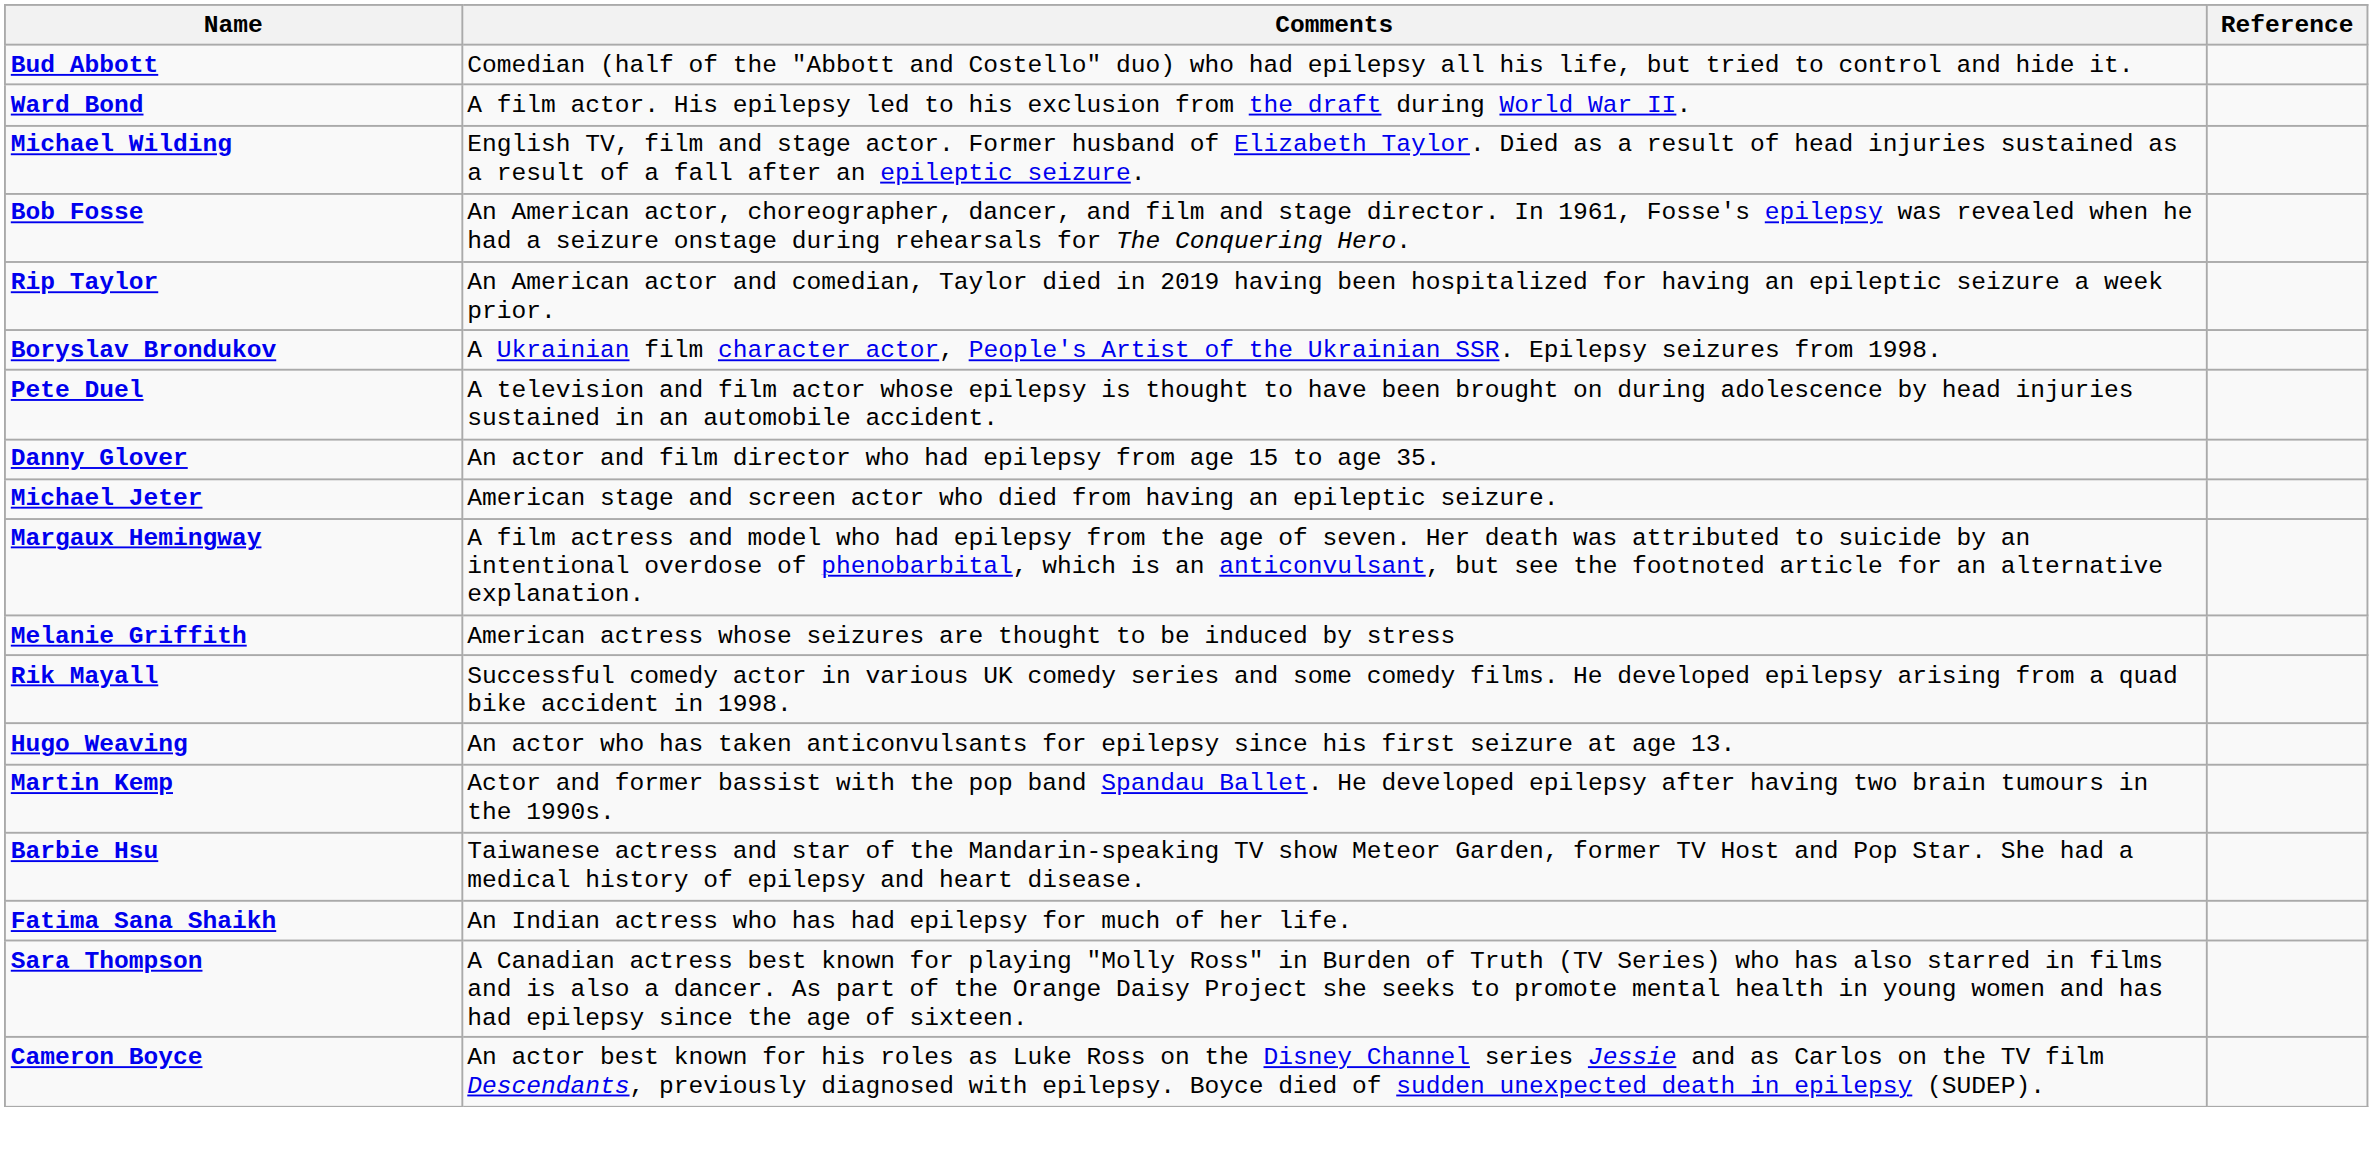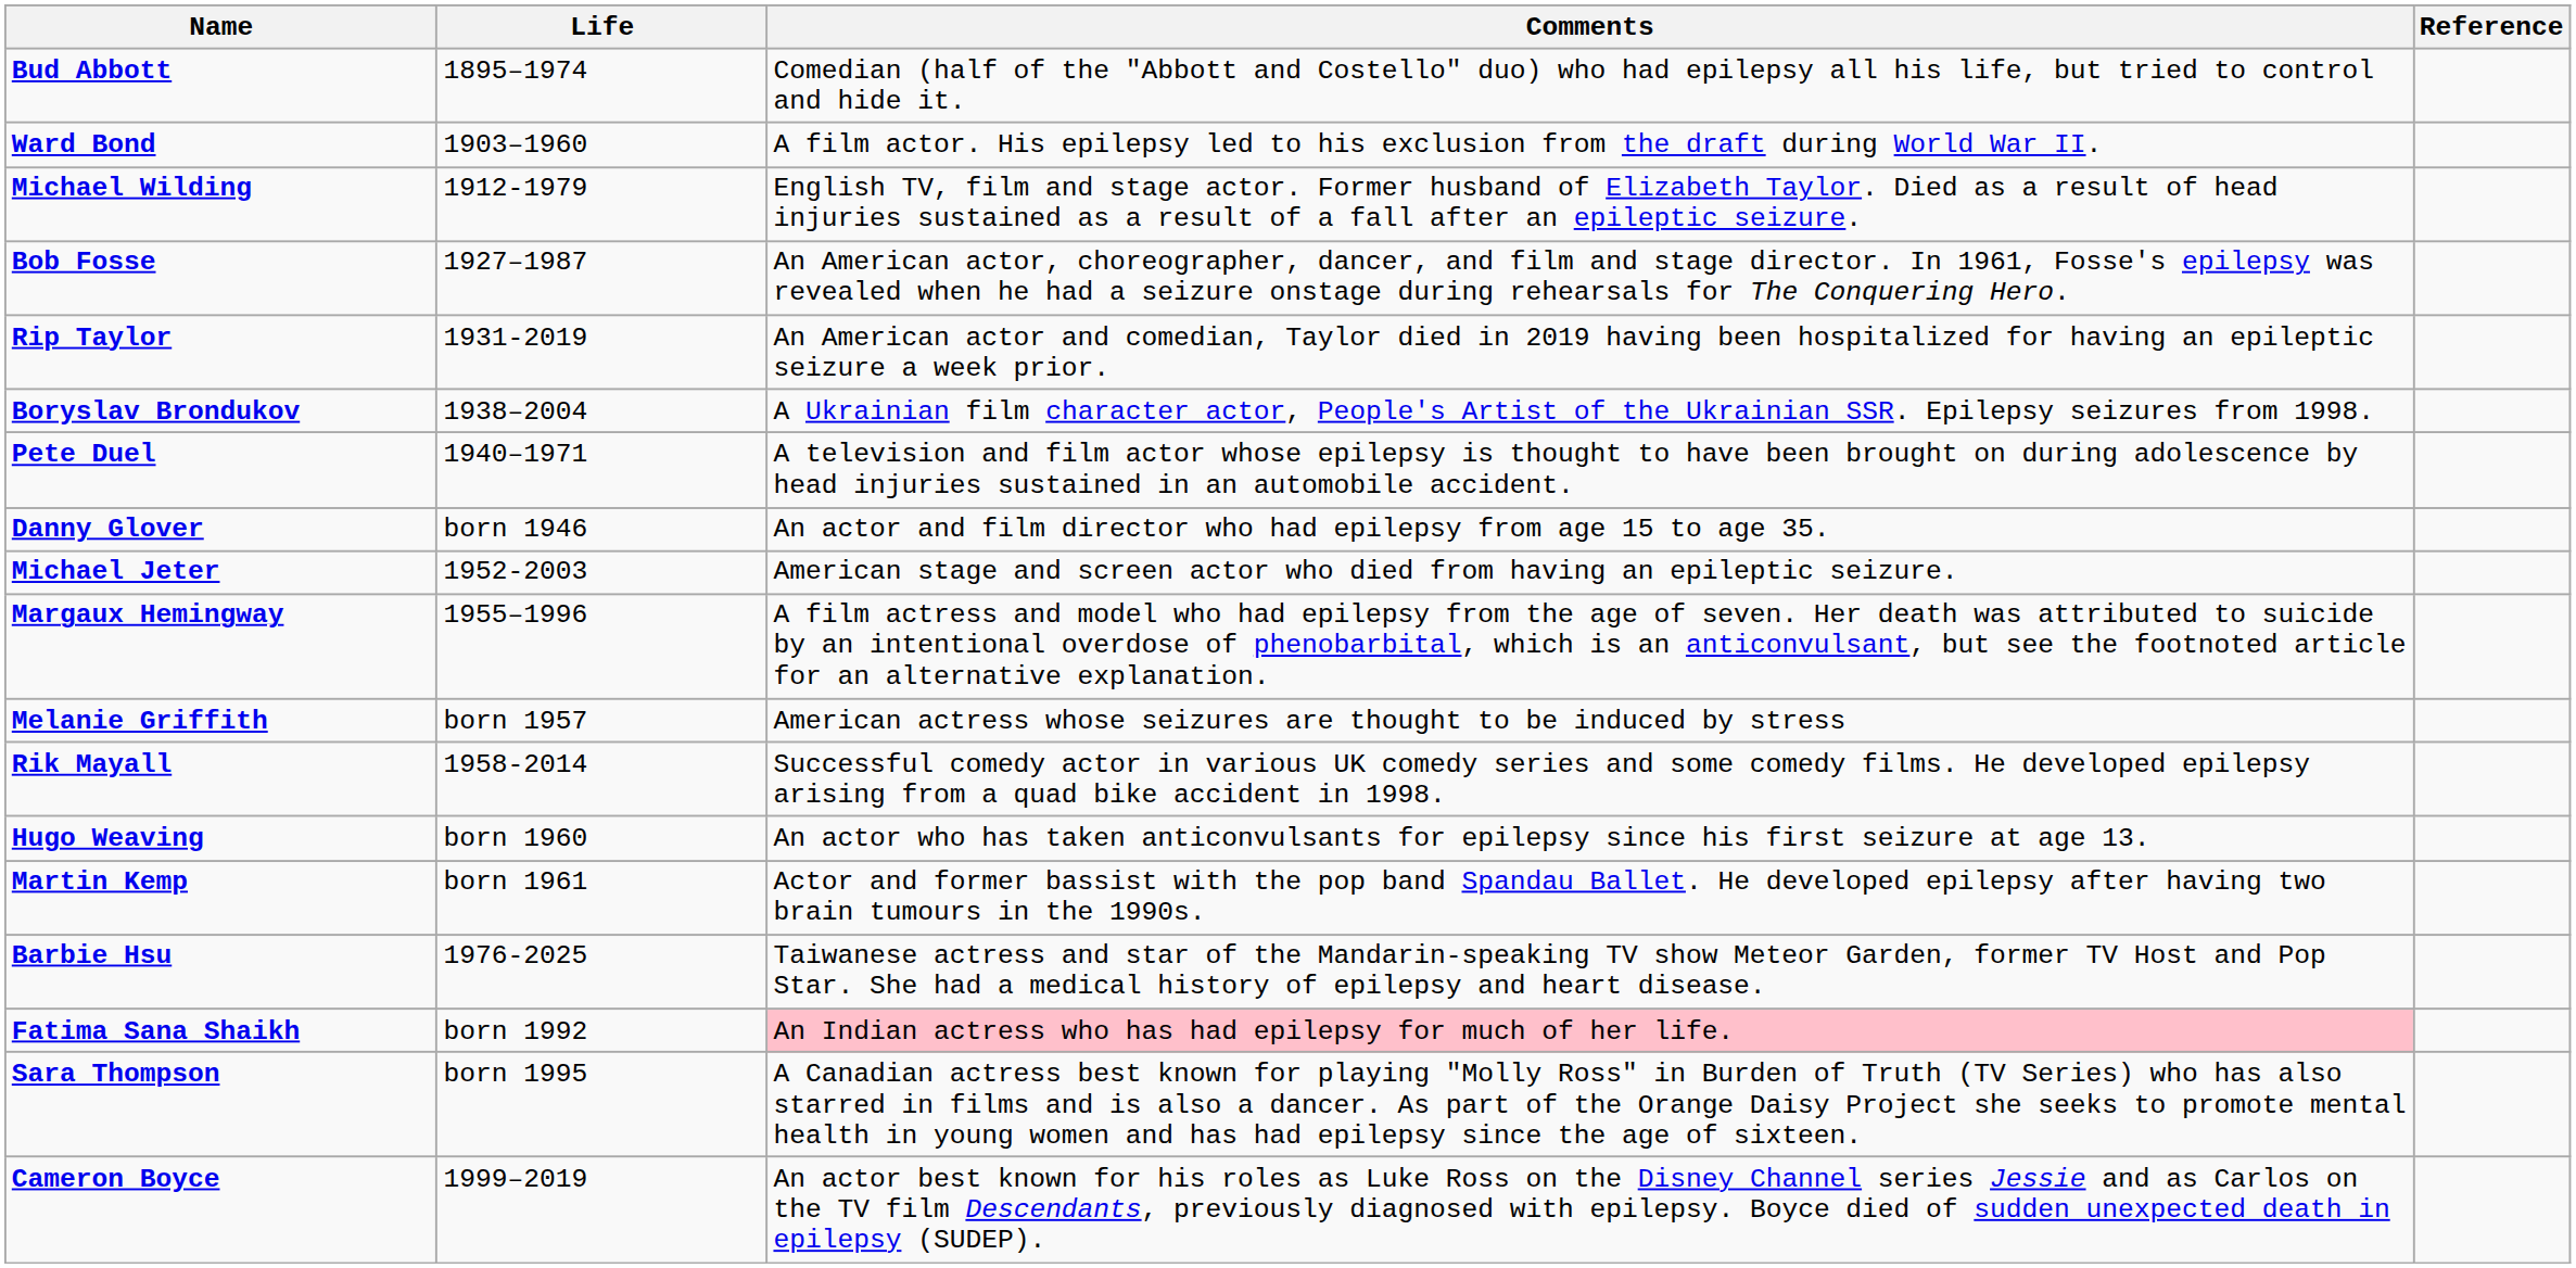 <table class=wikitable>
 <tr>
 <th style="width:17%;">Name</th>
+<th style="width:13%;">Life</th>
 <th style="width:65%;">Comments</th>
 <th style="width:5%;">Reference</th>
 </tr>
 <tr valign="top">
 <td><strong><a href='#'>Bud Abbott</a></strong></td>
+<td>1895–1974</td>
 <td>Comedian (half of the "Abbott and Costello" duo) who had epilepsy all his life, but tried to control and hide it.</td>
 <td></td>
 </tr>
 <tr valign="top">
 <td><strong><a href='#'>Ward Bond</a></strong></td>
+<td>1903–1960</td>
 <td>A film actor. His epilepsy led to his exclusion from <a href='#'>the draft</a> during <a href='#'>World War II</a>.</td>
 <td></td>
 </tr>
 <tr valign="top">
 <td><strong><a href='#'>Michael Wilding</a></strong></td>
+<td>1912-1979</td>
 <td>English TV, film and stage actor. Former husband of <a href='#'>Elizabeth Taylor</a>. Died as a result of head injuries sustained as a result of a fall after an <a href='#'>epileptic seizure</a>.</td>
 <td></td>
 </tr>
 <tr valign="top">
 <td><strong><a href='#'>Bob Fosse</a></strong></td>
+<td>1927–1987</td>
 <td>An American actor, choreographer, dancer, and film and stage director. In 1961, Fosse's <a href='#'>epilepsy</a> was revealed when he had a seizure onstage during rehearsals for <em>The Conquering Hero</em>.</td>
 <td></td>
 </tr>
 <tr valign="top">
 <td><strong><a href='#'>Rip Taylor</a></strong></td>
+<td>1931-2019</td>
 <td>An American actor and comedian, Taylor died in 2019 having been hospitalized for having an epileptic seizure a week prior.</td>
 <td></td>
 </tr>
 <tr>
 <td><strong><a href='#'>Boryslav Brondukov</a></strong></td>
+<td>1938–2004</td>
 <td>A <a href='#'>Ukrainian</a> film <a href='#'>character actor</a>, <a href='#'>People's Artist of the Ukrainian SSR</a>. Epilepsy seizures from 1998.</td>
 <td></td>
 </tr>
 <tr valign="top">
 <td><strong><a href='#'>Pete Duel</a></strong></td>
+<td>1940–1971</td>
 <td>A television and film actor whose epilepsy is thought to have been brought on during adolescence by head injuries sustained in an automobile accident.</td>
 <td></td>
 </tr>
 <tr valign="top">
 <td><strong><a href='#'>Danny Glover</a></strong></td>
+<td>born 1946</td>
 <td>An actor and film director who had epilepsy from age 15 to age 35.</td>
 <td></td>
 </tr>
 <tr valign="top">
 <td><strong><a href='#'>Michael Jeter</a></strong></td>
+<td>1952-2003</td>
 <td>American stage and screen actor who died from having an epileptic seizure.</td>
 <td></td>
 </tr>
 <tr valign="top">
 <td><strong><a href='#'>Margaux Hemingway</a></strong></td>
+<td>1955–1996</td>
 <td>A film actress and model who had epilepsy from the age of seven. Her death was attributed to suicide by an intentional overdose of <a href='#'>phenobarbital</a>, which is an <a href='#'>anticonvulsant</a>, but see the footnoted article for an alternative explanation.</td>
 <td></td>
 </tr>
 <tr>
 <td><strong><a href='#'>Melanie Griffith</a></strong></td>
+<td>born 1957</td>
 <td>American actress whose seizures are thought to be induced by stress</td>
 <td></td>
 </tr>
 <tr valign="top">
 <td><strong><a href='#'>Rik Mayall</a></strong></td>
+<td>1958-2014</td>
 <td>Successful comedy actor in various UK comedy series and some comedy films. He developed epilepsy arising from a quad bike accident in 1998.</td>
 <td></td>
 </tr>
 <tr valign="top">
 <td><strong><a href='#'>Hugo Weaving</a></strong></td>
+<td>born 1960</td>
 <td>An actor who has taken anticonvulsants for epilepsy since his first seizure at age 13.</td>
 <td></td>
 </tr>
 <tr valign="top">
 <td><strong><a href='#'>Martin Kemp</a></strong></td>
+<td>born 1961</td>
 <td>Actor and former bassist with the pop band <a href='#'>Spandau Ballet</a>. He developed epilepsy after having two brain tumours in the 1990s.</td>
 <td></td>
 </tr>
 <tr valign="top">
 <td><strong><a href='#'>Barbie Hsu</a></strong></td>
+<td>1976-2025</td>
 <td>Taiwanese actress and star of the Mandarin-speaking TV show Meteor Garden, former TV Host and Pop Star. She had a medical history of epilepsy and heart disease.</td>
 <td></td>
 </tr>
 <tr valign="top">
 <td><strong><a href='#'>Fatima Sana Shaikh</a></strong></td>
-<td>An Indian actress who has had epilepsy for much of her life.</td>
+<td>born 1992</td>
+<td style="background: pink;">An Indian actress who has had epilepsy for much of her life.</td>
 <td></td>
 </tr>
 <tr valign="top">
 <td><strong><a href='#'>Sara Thompson</a></strong></td>
+<td>born 1995</td>
 <td>A Canadian actress best known for playing "Molly Ross" in Burden of Truth (TV Series) who has also starred in films and is also a dancer. As part of the Orange Daisy Project she seeks to promote mental health in young women and has had epilepsy since the age of sixteen.</td>
 <td></td>
 </tr>
 <tr valign="top">
 <td><strong><a href='#'>Cameron Boyce</a></strong></td>
+<td>1999–2019</td>
 <td>An actor best known for his roles as Luke Ross on the <a href='#'>Disney Channel</a> series <em><a href='#'>Jessie</a></em> and as Carlos on the TV film <em><a href='#'>Descendants</a></em>, previously diagnosed with epilepsy. Boyce died of <a href='#'>sudden unexpected death in epilepsy</a> (SUDEP).</td>
 <td></td>
 </tr>
 </table>
